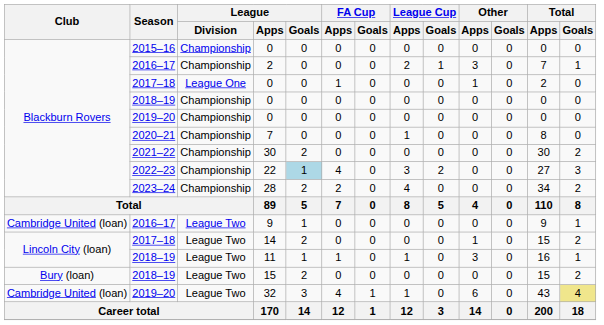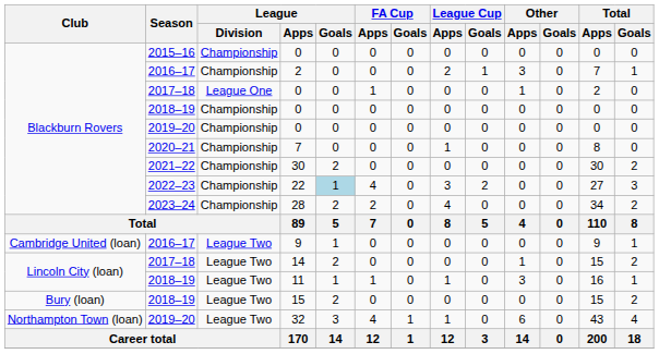 <table class="wikitable" style="text-align:center">
 <tr>
 <th rowspan="2">Club</th>
 <th rowspan="2">Season</th>
 <th colspan="3">League</th>
 <th colspan="2"><a href='#'>FA Cup</a></th>
 <th colspan="2"><a href='#'>League Cup</a></th>
 <th colspan="2">Other</th>
 <th colspan="2">Total</th>
 </tr>
 <tr>
 <th>Division</th>
 <th>Apps</th>
 <th>Goals</th>
 <th>Apps</th>
 <th>Goals</th>
 <th>Apps</th>
 <th>Goals</th>
 <th>Apps</th>
 <th>Goals</th>
 <th>Apps</th>
 <th>Goals</th>
 </tr>
 <tr>
 <td rowspan="9"><a href='#'>Blackburn Rovers</a></td>
 <td><a href='#'>2015–16</a></td>
 <td><a href='#'>Championship</a></td>
 <td>0</td>
 <td>0</td>
 <td>0</td>
 <td>0</td>
 <td>0</td>
 <td>0</td>
 <td>0</td>
 <td>0</td>
 <td>0</td>
 <td>0</td>
 </tr>
 <tr>
 <td><a href='#'>2016–17</a></td>
 <td>Championship</td>
 <td>2</td>
 <td>0</td>
 <td>0</td>
 <td>0</td>
 <td>2</td>
 <td>1</td>
 <td>3</td>
 <td>0</td>
 <td>7</td>
 <td>1</td>
 </tr>
 <tr>
 <td><a href='#'>2017–18</a></td>
 <td><a href='#'>League One</a></td>
 <td>0</td>
 <td>0</td>
 <td>1</td>
 <td>0</td>
 <td>0</td>
 <td>0</td>
 <td>1</td>
 <td>0</td>
 <td>2</td>
 <td>0</td>
 </tr>
 <tr>
 <td><a href='#'>2018–19</a></td>
 <td>Championship</td>
 <td>0</td>
 <td>0</td>
 <td>0</td>
 <td>0</td>
 <td>0</td>
 <td>0</td>
 <td>0</td>
 <td>0</td>
 <td>0</td>
 <td>0</td>
 </tr>
 <tr>
 <td><a href='#'>2019–20</a></td>
 <td>Championship</td>
 <td>0</td>
 <td>0</td>
 <td>0</td>
 <td>0</td>
 <td>0</td>
 <td>0</td>
 <td>0</td>
 <td>0</td>
 <td>0</td>
 <td>0</td>
 </tr>
 <tr>
 <td><a href='#'>2020–21</a></td>
 <td>Championship</td>
 <td>7</td>
 <td>0</td>
 <td>0</td>
 <td>0</td>
 <td>1</td>
 <td>0</td>
 <td>0</td>
 <td>0</td>
 <td>8</td>
 <td>0</td>
 </tr>
 <tr>
 <td><a href='#'>2021–22</a></td>
 <td>Championship</td>
 <td>30</td>
 <td>2</td>
 <td>0</td>
 <td>0</td>
 <td>0</td>
 <td>0</td>
 <td>0</td>
 <td>0</td>
 <td>30</td>
 <td>2</td>
 </tr>
 <tr>
 <td><a href='#'>2022–23</a></td>
 <td>Championship</td>
 <td>22</td>
 <td style="background: lightblue;">1</td>
 <td>4</td>
 <td>0</td>
 <td>3</td>
 <td>2</td>
 <td>0</td>
 <td>0</td>
 <td>27</td>
 <td>3</td>
 </tr>
 <tr>
 <td><a href='#'>2023–24</a></td>
 <td>Championship</td>
 <td>28</td>
 <td>2</td>
 <td>2</td>
 <td>0</td>
 <td>4</td>
 <td>0</td>
 <td>0</td>
 <td>0</td>
 <td>34</td>
 <td>2</td>
 </tr>
 <tr>
 <th colspan="3">Total</th>
 <th>89</th>
 <th>5</th>
 <th>7</th>
 <th>0</th>
 <th>8</th>
 <th>5</th>
 <th>4</th>
 <th>0</th>
 <th>110</th>
 <th>8</th>
 </tr>
 <tr>
 <td><a href='#'>Cambridge United</a> (loan)</td>
 <td><a href='#'>2016–17</a></td>
 <td><a href='#'>League Two</a></td>
 <td>9</td>
 <td>1</td>
 <td>0</td>
 <td>0</td>
 <td>0</td>
 <td>0</td>
 <td>0</td>
 <td>0</td>
 <td>9</td>
 <td>1</td>
 </tr>
 <tr>
 <td rowspan="2"><a href='#'>Lincoln City</a> (loan)</td>
 <td><a href='#'>2017–18</a></td>
 <td>League Two</td>
 <td>14</td>
 <td>2</td>
 <td>0</td>
 <td>0</td>
 <td>0</td>
 <td>0</td>
 <td>1</td>
 <td>0</td>
 <td>15</td>
 <td>2</td>
 </tr>
 <tr>
 <td><a href='#'>2018–19</a></td>
 <td>League Two</td>
 <td>11</td>
 <td>1</td>
 <td>1</td>
 <td>0</td>
 <td>1</td>
 <td>0</td>
 <td>3</td>
 <td>0</td>
 <td>16</td>
 <td>1</td>
 </tr>
 <tr>
 <td><a href='#'>Bury</a> (loan)</td>
 <td><a href='#'>2018–19</a></td>
 <td>League Two</td>
 <td>15</td>
 <td>2</td>
 <td>0</td>
 <td>0</td>
 <td>0</td>
 <td>0</td>
 <td>0</td>
 <td>0</td>
 <td>15</td>
 <td>2</td>
 </tr>
 <tr>
-<td><a href='#'>Cambridge United</a> (loan)</td>
+<td><a href='#'>Northampton Town</a> (loan)</td>
 <td><a href='#'>2019–20</a></td>
 <td>League Two</td>
 <td>32</td>
 <td>3</td>
 <td>4</td>
 <td>1</td>
 <td>1</td>
 <td>0</td>
 <td>6</td>
 <td>0</td>
 <td>43</td>
-<td style="background: khaki;">4</td>
+<td>4</td>
 </tr>
 <tr>
 <th colspan="3">Career total</th>
 <th>170</th>
 <th>14</th>
 <th>12</th>
 <th>1</th>
 <th>12</th>
 <th>3</th>
 <th>14</th>
 <th>0</th>
 <th>200</th>
 <th>18</th>
 </tr>
 <tr>
 </tr>
 </table>
